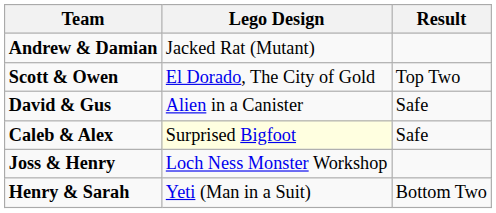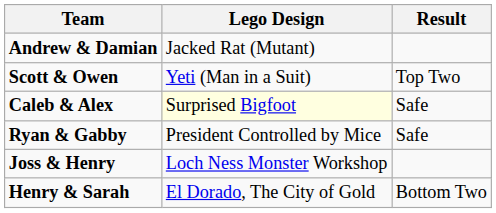 <table class="wikitable plainrowheaders">
 <tr>
 <th scope="col">Team</th>
 <th scope="col">Lego Design</th>
 <th>Result</th>
 </tr>
 <tr>
 <td><strong>Andrew & Damian</strong></td>
 <td>Jacked Rat (Mutant)</td>
 <td></td>
 </tr>
 <tr>
 <td><strong>Scott & Owen</strong></td>
-<td><a href='#'>El Dorado</a>, The City of Gold</td>
+<td><a href='#'>Yeti</a> (Man in a Suit)</td>
 <td>Top Two</td>
-</tr>
-<tr>
-<td><strong>David & Gus</strong></td>
-<td><a href='#'>Alien</a> in a Canister</td>
-<td>Safe</td>
 </tr>
 <tr>
 <td><strong>Caleb & Alex</strong></td>
 <td style="background: lightyellow;">Surprised <a href='#'>Bigfoot</a></td>
+<td>Safe</td>
+</tr>
+<tr>
+<td><strong>Ryan & Gabby</strong></td>
+<td>President Controlled by Mice</td>
 <td>Safe</td>
 </tr>
 <tr>
 <td><strong>Joss & Henry</strong></td>
 <td><a href='#'>Loch Ness Monster</a> Workshop</td>
 <td></td>
 </tr>
 <tr>
 <td><strong>Henry & Sarah</strong></td>
-<td><a href='#'>Yeti</a> (Man in a Suit)</td>
+<td><a href='#'>El Dorado</a>, The City of Gold</td>
 <td>Bottom Two</td>
 </tr>
 </table>
